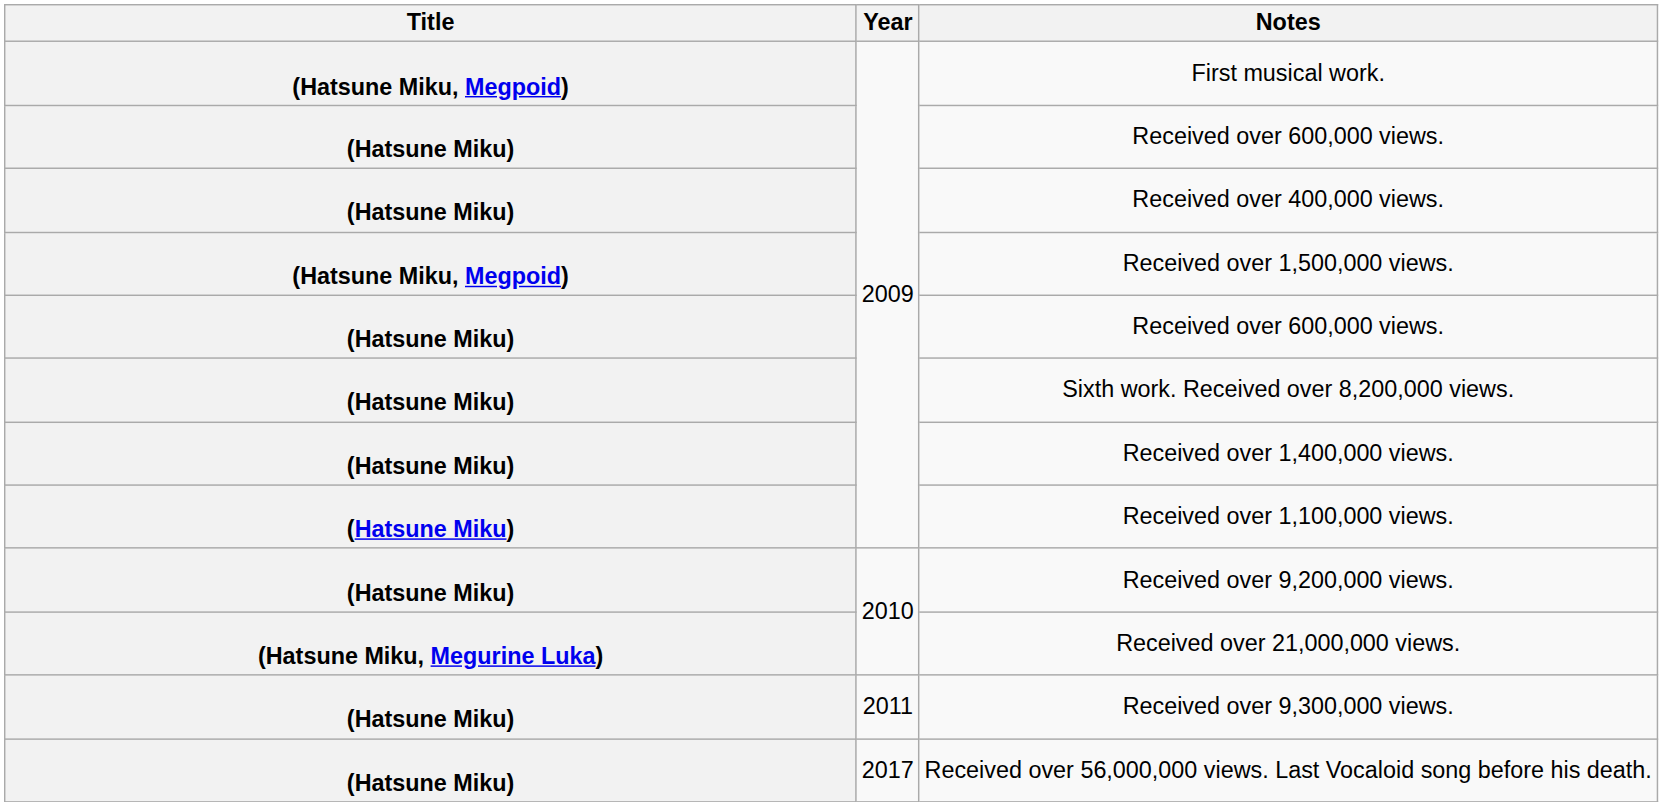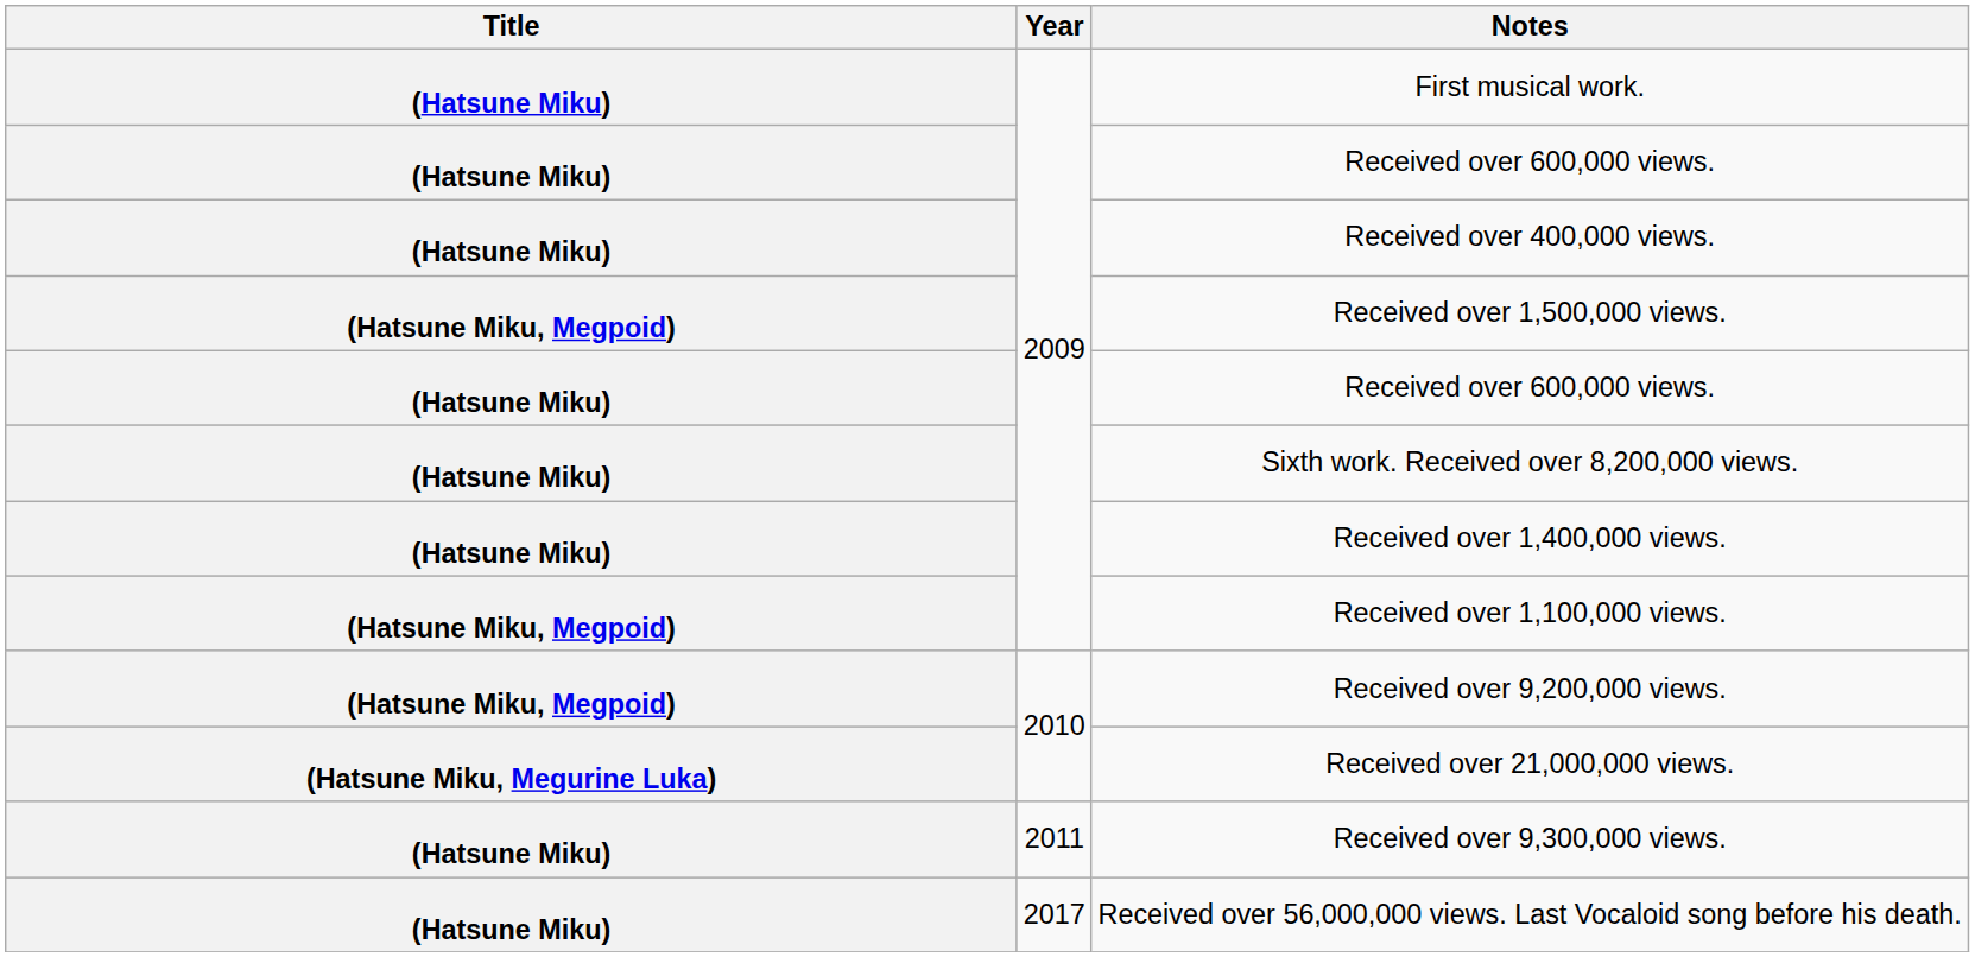 <table class="wikitable plainrowheaders" style="text-align:center;">
 <tr>
 <th scope="col" style="width:36em;">Title</th>
 <th scope="col">Year</th>
 <th scope="col">Notes</th>
 </tr>
 <tr>
-<th scope="row"><br><span>(Hatsune Miku, <a href='#'>Megpoid</a>)</span></th>
+<th scope="row"><br><span>(<a href='#'>Hatsune Miku</a>)</span></th>
 <td rowspan="8">2009</td>
 <td>First musical work.</td>
 </tr>
 <tr>
 <th scope="row"><br><span>(Hatsune Miku)</span></th>
 <td>Received over 600,000 views.</td>
 </tr>
 <tr>
 <th scope="row"><br><span>(Hatsune Miku)</span></th>
 <td>Received over 400,000 views.</td>
 </tr>
 <tr>
 <th scope="row"><br><span>(Hatsune Miku, <a href='#'>Megpoid</a>)</span></th>
 <td>Received over 1,500,000 views.</td>
 </tr>
 <tr>
 <th scope="row"><br><span>(Hatsune Miku)</span></th>
 <td>Received over 600,000 views.</td>
 </tr>
 <tr>
 <th scope="row"><br><span>(Hatsune Miku)</span></th>
 <td>Sixth work. Received over 8,200,000 views.</td>
 </tr>
 <tr>
 <th scope="row"><br><span>(Hatsune Miku)</span></th>
 <td>Received over 1,400,000 views.</td>
 </tr>
 <tr>
-<th scope="row"><br><span>(<a href='#'>Hatsune Miku</a>)</span></th>
+<th scope="row"><br><span>(Hatsune Miku, <a href='#'>Megpoid</a>)</span></th>
 <td>Received over 1,100,000 views.</td>
 </tr>
 <tr>
-<th scope="row"><br><span>(Hatsune Miku)</span></th>
+<th scope="row"><br><span>(Hatsune Miku, <a href='#'>Megpoid</a>)</span></th>
 <td rowspan="2">2010</td>
 <td>Received over 9,200,000 views.</td>
 </tr>
 <tr>
 <th scope="row"><br><span>(Hatsune Miku, <a href='#'>Megurine Luka</a>)</span></th>
 <td>Received over 21,000,000 views.</td>
 </tr>
 <tr>
 <th scope="row"><br><span>(Hatsune Miku)</span></th>
 <td rowspan="1">2011</td>
 <td>Received over 9,300,000 views.</td>
 </tr>
 <tr>
 <th scope="row"><br><span>(Hatsune Miku)</span></th>
 <td rowspan="1">2017</td>
 <td>Received over 56,000,000 views. Last Vocaloid song before his death.</td>
 </tr>
 </table>
